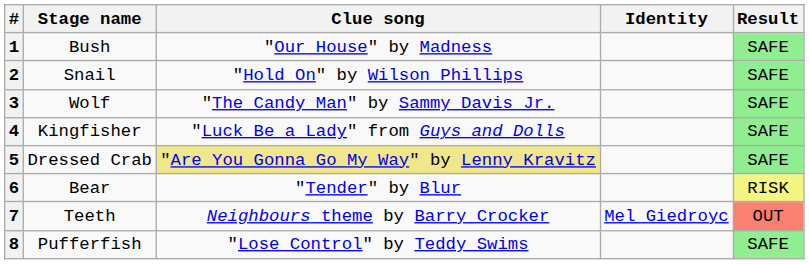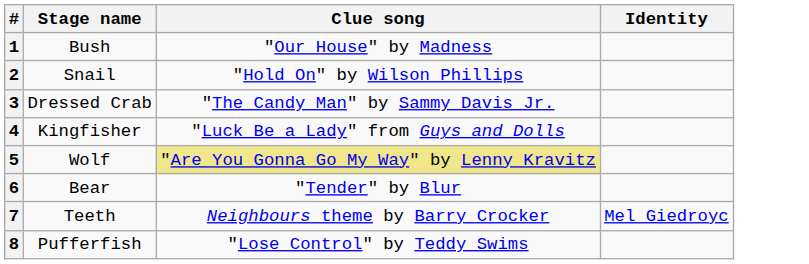 <table class="wikitable plainrowheaders" style="text-align: center;">
 <tr>
 <th>#</th>
 <th>Stage name</th>
 <th>Clue song</th>
 <th>Identity</th>
-<th>Result</th>
 </tr>
 <tr>
 <th>1</th>
 <td>Bush</td>
 <td>"<a href='#'>Our House</a>" by <a href='#'>Madness</a></td>
 <td></td>
-<td bgcolor=lightgreen>SAFE</td>
 </tr>
 <tr>
 <th>2</th>
 <td>Snail</td>
 <td>"<a href='#'>Hold On</a>" by <a href='#'>Wilson Phillips</a></td>
 <td></td>
-<td bgcolor=lightgreen>SAFE</td>
 </tr>
 <tr>
 <th>3</th>
-<td>Wolf</td>
+<td>Dressed Crab</td>
 <td>"<a href='#'>The Candy Man</a>" by <a href='#'>Sammy Davis Jr.</a></td>
 <td></td>
-<td bgcolor=lightgreen>SAFE</td>
 </tr>
 <tr>
 <th>4</th>
 <td>Kingfisher</td>
 <td>"<a href='#'>Luck Be a Lady</a>" from <em><a href='#'>Guys and Dolls</a></em></td>
 <td></td>
-<td bgcolor=lightgreen>SAFE</td>
 </tr>
 <tr>
 <th>5</th>
-<td>Dressed Crab</td>
+<td>Wolf</td>
 <td style="background: khaki;">"<a href='#'>Are You Gonna Go My Way</a>" by <a href='#'>Lenny Kravitz</a></td>
 <td></td>
-<td bgcolor=lightgreen>SAFE</td>
 </tr>
 <tr>
 <th>6</th>
 <td>Bear</td>
 <td>"<a href='#'>Tender</a>" by <a href='#'>Blur</a></td>
 <td></td>
-<td bgcolor=#F3F781>RISK</td>
 </tr>
 <tr>
 <th>7</th>
 <td>Teeth</td>
 <td><a href='#'><em>Neighbours</em> theme</a> by <a href='#'>Barry Crocker</a></td>
 <td><a href='#'>Mel Giedroyc</a></td>
-<td bgcolor="salmon">OUT</td>
 </tr>
 <tr>
 <th>8</th>
 <td>Pufferfish</td>
 <td>"<a href='#'>Lose Control</a>" by <a href='#'>Teddy Swims</a></td>
 <td></td>
-<td bgcolor=lightgreen>SAFE</td>
 </tr>
 </table>
